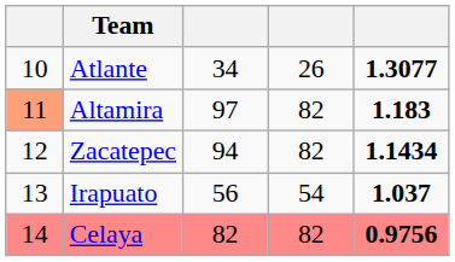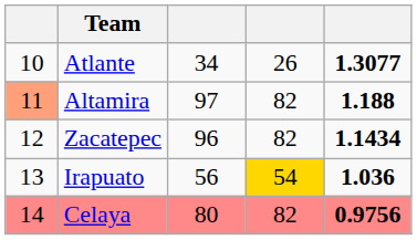 <table class="wikitable sortable" style="text-align: center;">
 <tr>
 <th width=28><br></th>
 <th>Team</th>
 <th width=45></th>
 <th width=45></th>
 <th width=50></th>
 </tr>
 <tr>
 <td>10</td>
 <td style="text-align:left"><a href='#'>Atlante</a></td>
 <td>34</td>
 <td>26</td>
 <td><strong>1.3077</strong></td>
 </tr>
 <tr>
 <td style="background: lightsalmon;">11</td>
 <td style="text-align:left"><a href='#'>Altamira</a></td>
 <td>97</td>
 <td>82</td>
-<td><strong>1.183</strong></td>
+<td><strong>1.188</strong></td>
 </tr>
 <tr>
 <td>12</td>
 <td style="text-align:left"><a href='#'>Zacatepec</a></td>
-<td>94</td>
+<td>96</td>
 <td>82</td>
 <td><strong>1.1434</strong></td>
 </tr>
 <tr>
 <td>13</td>
 <td style="text-align:left"><a href='#'>Irapuato</a></td>
 <td>56</td>
-<td>54</td>
-<td><strong>1.037</strong></td>
+<td style="background: gold;">54</td>
+<td><strong>1.036</strong></td>
 </tr>
 <tr style="text-align:center; background:#ff8888;">
 <td>14</td>
 <td style="text-align:left"><a href='#'>Celaya</a></td>
-<td>82</td>
+<td>80</td>
 <td>82</td>
 <td><strong>0.9756</strong></td>
 </tr>
 <tr>
 </tr>
 </table>
